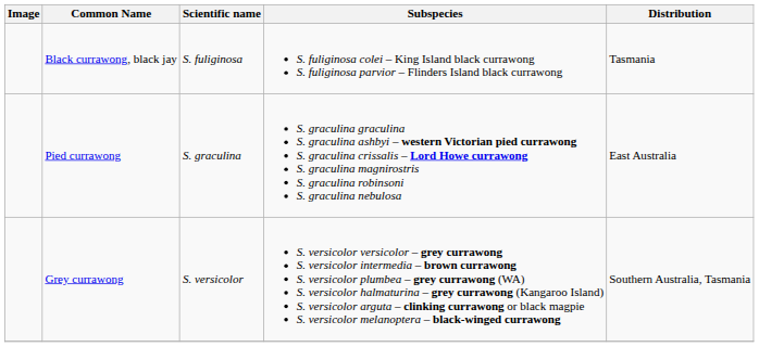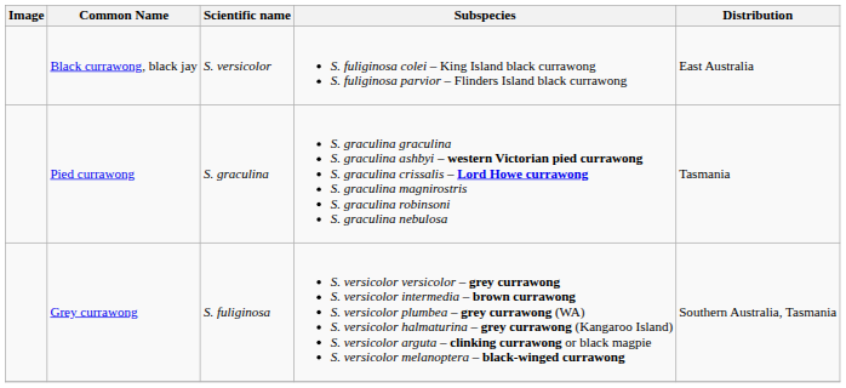 <table class="wikitable">
 <tr>
 <th>Image</th>
 <th>Common Name</th>
 <th>Scientific name</th>
 <th>Subspecies</th>
 <th>Distribution</th>
 </tr>
 <tr>
 <td></td>
 <td><a href='#'>Black currawong</a>, black jay</td>
-<td><em>S. fuliginosa</em></td>
+<td><em>S. versicolor</em></td>
 <td><br><ul><li><em>S. fuliginosa colei</em> – King Island black currawong</li><li><em>S. fuliginosa parvior</em> – Flinders Island black currawong</li></ul></td>
-<td>Tasmania</td>
+<td>East Australia</td>
 </tr>
 <tr>
 <td></td>
 <td><a href='#'>Pied currawong</a></td>
 <td><em>S. graculina</em></td>
 <td><br><ul><li><em>S. graculina graculina</em></li><li><em>S. graculina ashbyi</em> – <strong>western Victorian pied currawong</strong></li><li><em>S. graculina crissalis</em> – <strong><a href='#'>Lord Howe currawong</a></strong></li><li><em>S. graculina magnirostris</em></li><li><em>S. graculina robinsoni</em></li><li><em>S. graculina nebulosa</em></li></ul></td>
-<td>East Australia</td>
+<td>Tasmania</td>
 </tr>
 <tr>
 <td></td>
 <td><a href='#'>Grey currawong</a></td>
-<td><em>S. versicolor</em></td>
+<td><em>S. fuliginosa</em></td>
 <td><br><ul><li><em>S. versicolor versicolor</em> – <strong>grey currawong</strong></li><li><em>S. versicolor intermedia</em> – <strong>brown currawong</strong></li><li><em>S. versicolor plumbea</em> – <strong>grey currawong</strong> (WA)</li><li><em>S. versicolor halmaturina</em> – <strong>grey currawong</strong> (Kangaroo Island)</li><li><em>S. versicolor arguta</em> – <strong>clinking currawong</strong> or black magpie</li><li><em>S. versicolor melanoptera</em> – <strong>black-winged currawong</strong></li></ul></td>
 <td>Southern Australia, Tasmania</td>
 </tr>
 <tr>
 </tr>
 </table>
